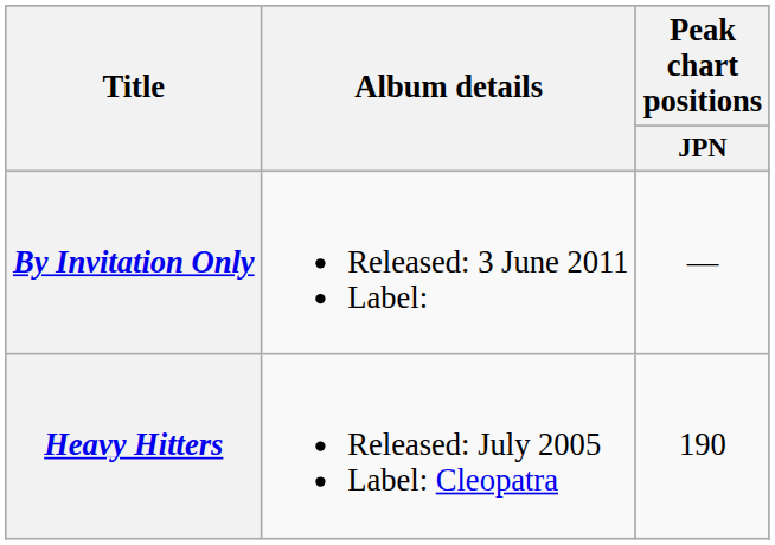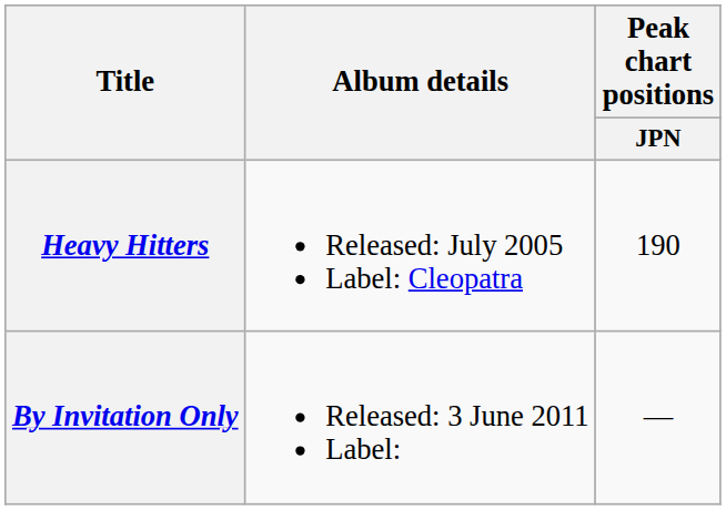 <table class="wikitable plainrowheaders">
 <tr>
 <th scope="col" rowspan="2">Title</th>
 <th scope="col" rowspan="2">Album details</th>
 <th colspan="1">Peak chart positions</th>
 </tr>
 <tr>
 <th style="width:4em;font-size:85%">JPN<br></th>
 </tr>
 <tr>
+<th scope="row"><em><a href='#'>Heavy Hitters</a></em></th>
+<td><br><ul><li>Released: July 2005</li><li>Label: <a href='#'>Cleopatra</a></li></ul></td>
+<td align="center">190</td>
+</tr>
+<tr>
 <th scope="row"><em><a href='#'>By Invitation Only</a></em></th>
 <td><br><ul><li>Released: 3 June 2011</li><li>Label:</li></ul></td>
 <td align="center">—</td>
 </tr>
-<tr>
-<th scope="row"><em><a href='#'>Heavy Hitters</a></em></th>
-<td><br><ul><li>Released: July 2005</li><li>Label: <a href='#'>Cleopatra</a></li></ul></td>
-<td align="center">190</td>
-</tr>
 </table>
